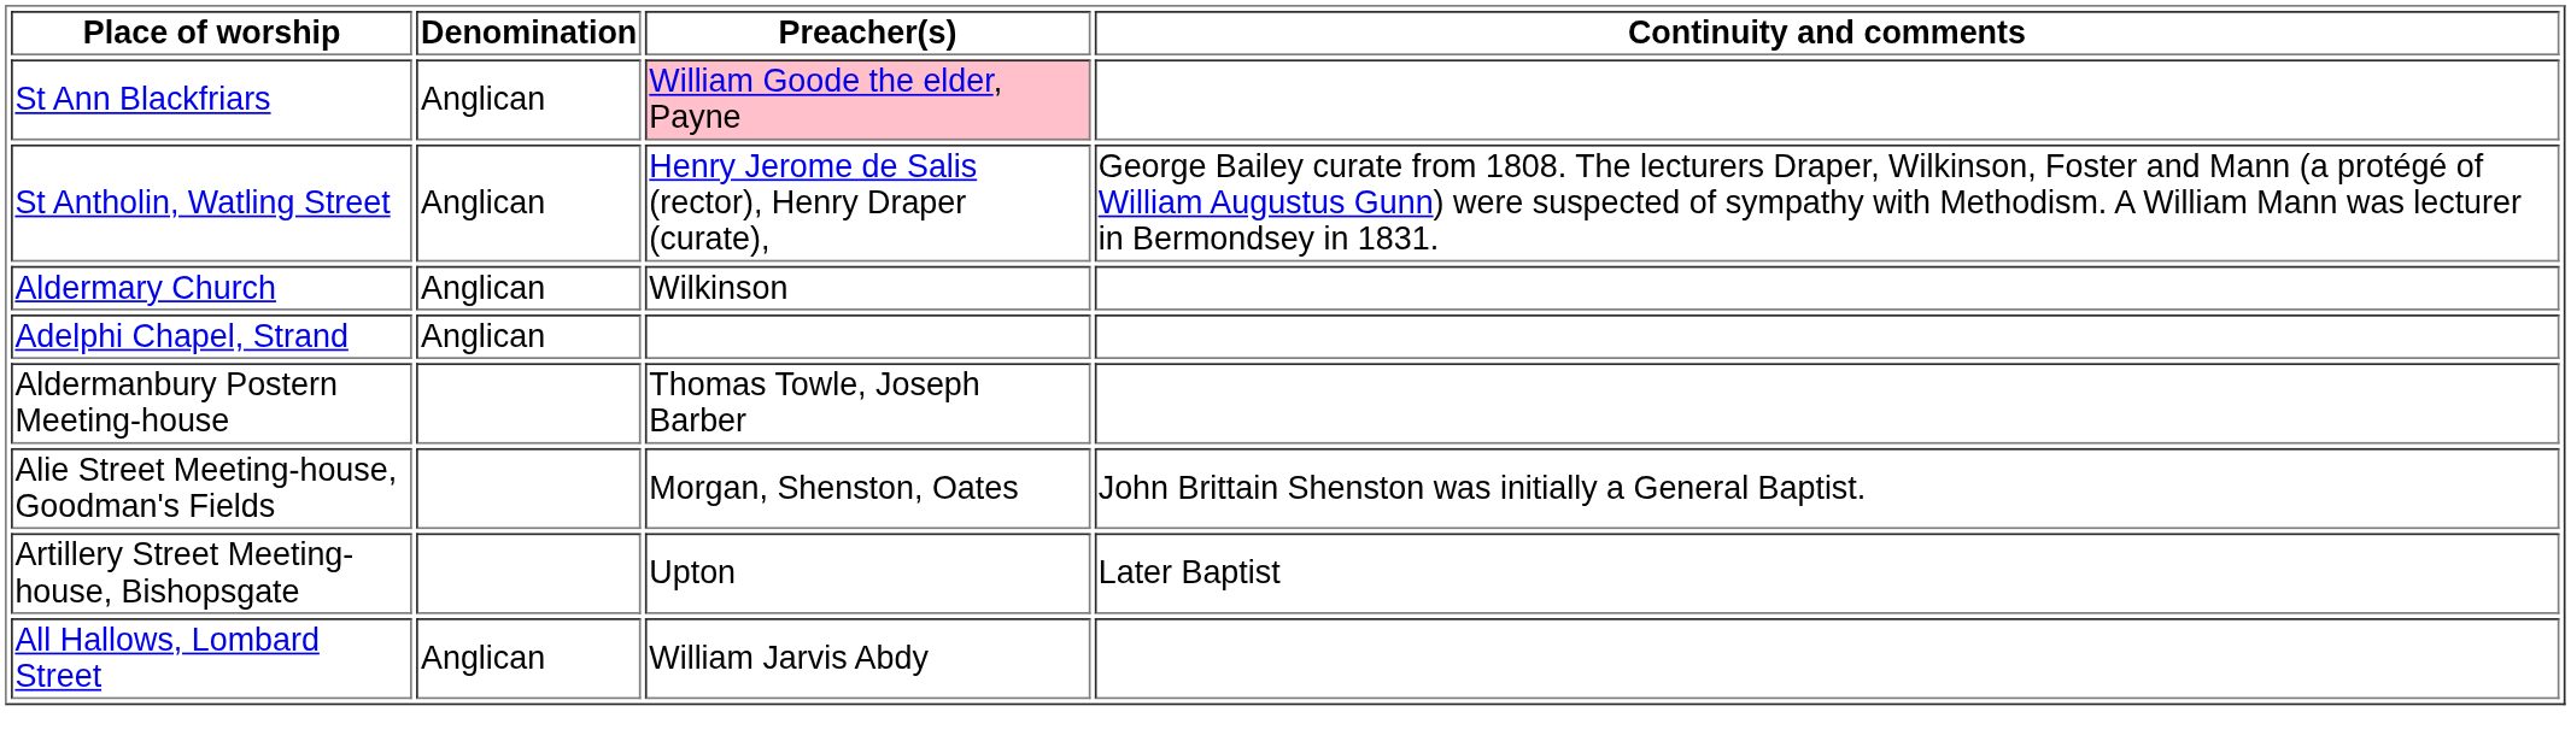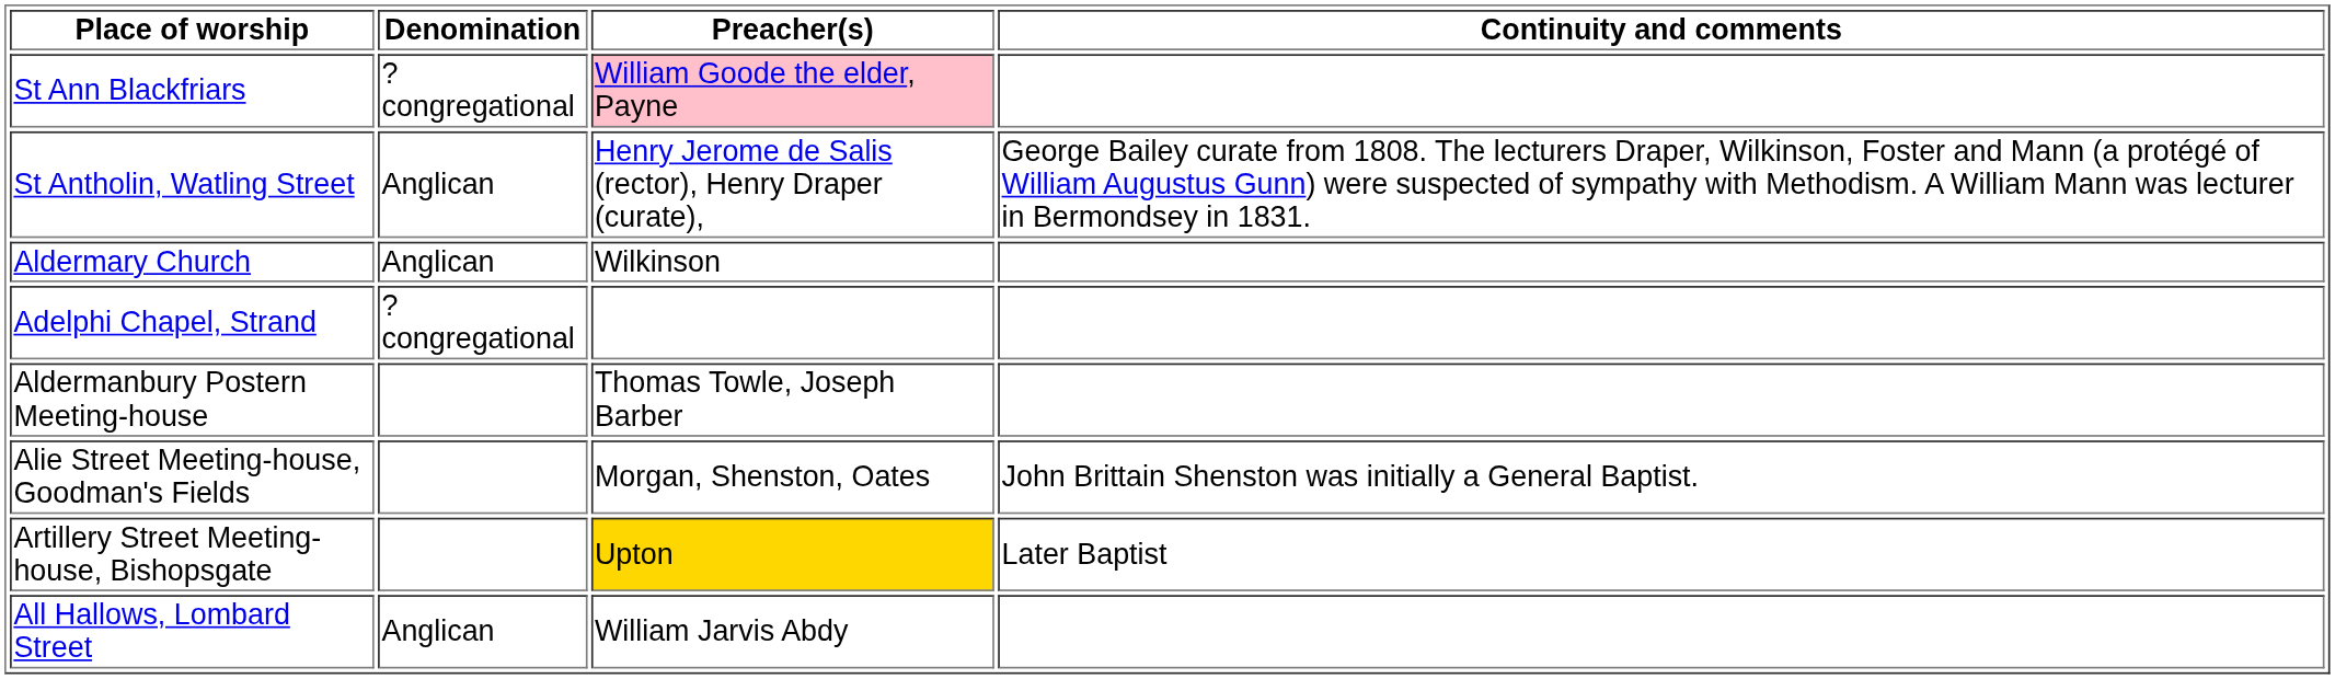 <table border=1>
 <tr>
 <th>Place of worship</th>
 <th>Denomination</th>
 <th>Preacher(s)</th>
 <th>Continuity and comments</th>
 </tr>
 <tr>
 <td><a href='#'>St Ann Blackfriars</a></td>
-<td>Anglican</td>
+<td>?congregational</td>
 <td style="background: pink;"><a href='#'>William Goode the elder</a>, Payne</td>
 <td></td>
 </tr>
 <tr>
 <td><a href='#'>St Antholin, Watling Street</a></td>
 <td>Anglican</td>
 <td><a href='#'>Henry Jerome de Salis</a> (rector), Henry Draper (curate),</td>
 <td>George Bailey curate from 1808. The lecturers Draper, Wilkinson, Foster and Mann (a protégé of <a href='#'>William Augustus Gunn</a>) were suspected of sympathy with Methodism. A William Mann was lecturer in Bermondsey in 1831.</td>
 </tr>
 <tr>
 <td><a href='#'>Aldermary Church</a></td>
 <td>Anglican</td>
 <td>Wilkinson</td>
 <td></td>
 </tr>
 <tr>
 <td><a href='#'>Adelphi Chapel, Strand</a></td>
-<td>Anglican</td>
+<td>?congregational</td>
 <td></td>
 <td></td>
 </tr>
 <tr>
 <td>Aldermanbury Postern Meeting-house</td>
 <td></td>
 <td>Thomas Towle, Joseph Barber</td>
 <td></td>
 </tr>
 <tr>
 <td>Alie Street Meeting-house, Goodman's Fields</td>
 <td></td>
 <td>Morgan, Shenston, Oates</td>
 <td>John Brittain Shenston was initially a General Baptist.</td>
 </tr>
 <tr>
 <td>Artillery Street Meeting-house, Bishopsgate</td>
 <td></td>
-<td>Upton</td>
+<td style="background: gold;">Upton</td>
 <td>Later Baptist</td>
 </tr>
 <tr>
 <td><a href='#'>All Hallows, Lombard Street</a></td>
 <td>Anglican</td>
 <td>William Jarvis Abdy</td>
 <td></td>
 </tr>
 </table>
